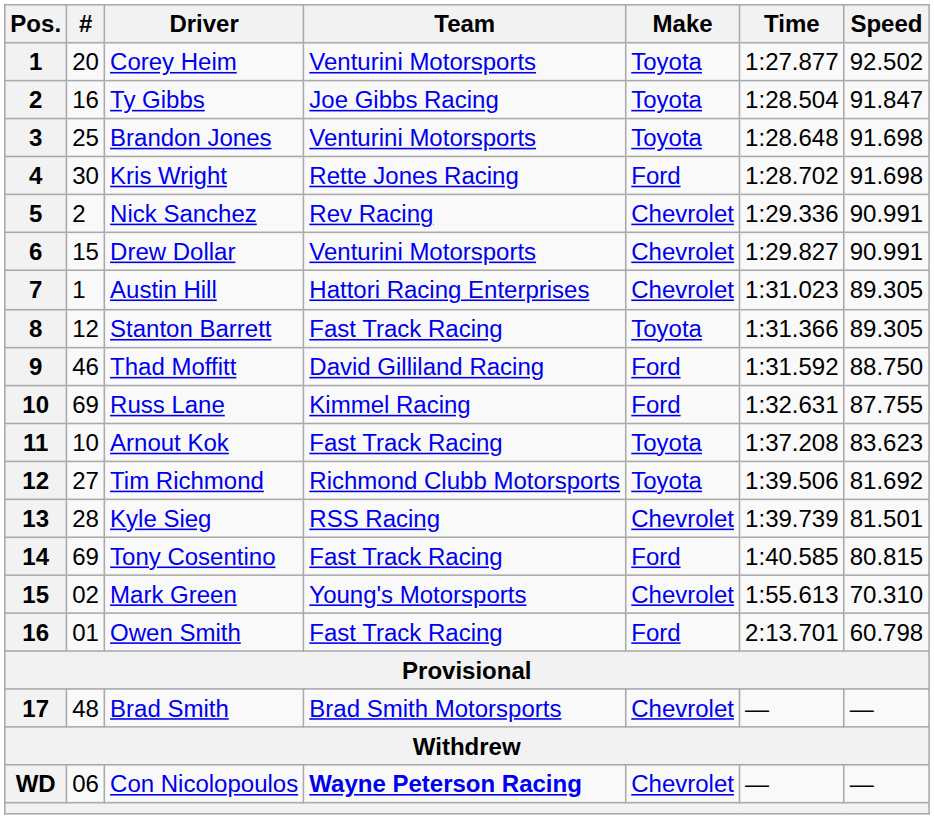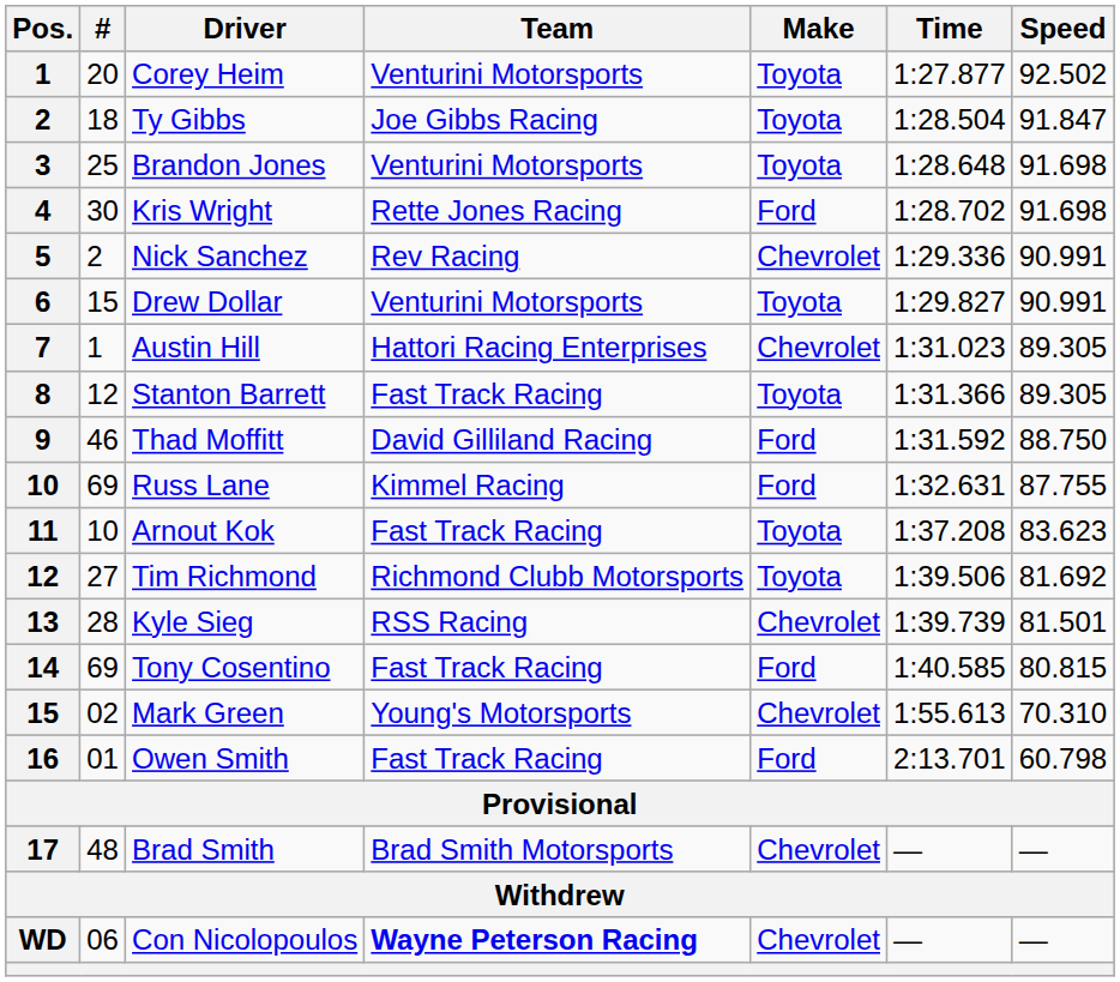 <table class="wikitable" style="font-size:95%">
 <tr>
 <th>Pos.</th>
 <th>#</th>
 <th>Driver</th>
 <th>Team</th>
 <th>Make</th>
 <th>Time</th>
 <th>Speed</th>
 </tr>
 <tr>
 <th>1</th>
 <td>20</td>
 <td><a href='#'>Corey Heim</a></td>
 <td><a href='#'>Venturini Motorsports</a></td>
 <td><a href='#'>Toyota</a></td>
 <td>1:27.877</td>
 <td>92.502</td>
 </tr>
 <tr>
 <th>2</th>
-<td>16</td>
+<td>18</td>
 <td><a href='#'>Ty Gibbs</a></td>
 <td><a href='#'>Joe Gibbs Racing</a></td>
 <td><a href='#'>Toyota</a></td>
 <td>1:28.504</td>
 <td>91.847</td>
 </tr>
 <tr>
 <th>3</th>
 <td>25</td>
 <td><a href='#'>Brandon Jones</a></td>
 <td><a href='#'>Venturini Motorsports</a></td>
 <td><a href='#'>Toyota</a></td>
 <td>1:28.648</td>
 <td>91.698</td>
 </tr>
 <tr>
 <th>4</th>
 <td>30</td>
 <td><a href='#'>Kris Wright</a></td>
 <td><a href='#'>Rette Jones Racing</a></td>
 <td><a href='#'>Ford</a></td>
 <td>1:28.702</td>
 <td>91.698</td>
 </tr>
 <tr>
 <th>5</th>
 <td>2</td>
 <td><a href='#'>Nick Sanchez</a></td>
 <td><a href='#'>Rev Racing</a></td>
 <td><a href='#'>Chevrolet</a></td>
 <td>1:29.336</td>
 <td>90.991</td>
 </tr>
 <tr>
 <th>6</th>
 <td>15</td>
 <td><a href='#'>Drew Dollar</a></td>
 <td><a href='#'>Venturini Motorsports</a></td>
-<td><a href='#'>Chevrolet</a></td>
+<td><a href='#'>Toyota</a></td>
 <td>1:29.827</td>
 <td>90.991</td>
 </tr>
 <tr>
 <th>7</th>
 <td>1</td>
 <td><a href='#'>Austin Hill</a></td>
 <td><a href='#'>Hattori Racing Enterprises</a></td>
 <td><a href='#'>Chevrolet</a></td>
 <td>1:31.023</td>
 <td>89.305</td>
 </tr>
 <tr>
 <th>8</th>
 <td>12</td>
 <td><a href='#'>Stanton Barrett</a></td>
 <td><a href='#'>Fast Track Racing</a></td>
 <td><a href='#'>Toyota</a></td>
 <td>1:31.366</td>
 <td>89.305</td>
 </tr>
 <tr>
 <th>9</th>
 <td>46</td>
 <td><a href='#'>Thad Moffitt</a></td>
 <td><a href='#'>David Gilliland Racing</a></td>
 <td><a href='#'>Ford</a></td>
 <td>1:31.592</td>
 <td>88.750</td>
 </tr>
 <tr>
 <th>10</th>
 <td>69</td>
 <td><a href='#'>Russ Lane</a></td>
 <td><a href='#'>Kimmel Racing</a></td>
 <td><a href='#'>Ford</a></td>
 <td>1:32.631</td>
 <td>87.755</td>
 </tr>
 <tr>
 <th>11</th>
 <td>10</td>
 <td><a href='#'>Arnout Kok</a></td>
 <td><a href='#'>Fast Track Racing</a></td>
 <td><a href='#'>Toyota</a></td>
 <td>1:37.208</td>
 <td>83.623</td>
 </tr>
 <tr>
 <th>12</th>
 <td>27</td>
 <td><a href='#'>Tim Richmond</a></td>
 <td><a href='#'>Richmond Clubb Motorsports</a></td>
 <td><a href='#'>Toyota</a></td>
 <td>1:39.506</td>
 <td>81.692</td>
 </tr>
 <tr>
 <th>13</th>
 <td>28</td>
 <td><a href='#'>Kyle Sieg</a></td>
 <td><a href='#'>RSS Racing</a></td>
 <td><a href='#'>Chevrolet</a></td>
 <td>1:39.739</td>
 <td>81.501</td>
 </tr>
 <tr>
 <th>14</th>
 <td>69</td>
 <td><a href='#'>Tony Cosentino</a></td>
 <td><a href='#'>Fast Track Racing</a></td>
 <td><a href='#'>Ford</a></td>
 <td>1:40.585</td>
 <td>80.815</td>
 </tr>
 <tr>
 <th>15</th>
 <td>02</td>
 <td><a href='#'>Mark Green</a></td>
 <td><a href='#'>Young's Motorsports</a></td>
 <td><a href='#'>Chevrolet</a></td>
 <td>1:55.613</td>
 <td>70.310</td>
 </tr>
 <tr>
 <th>16</th>
 <td>01</td>
 <td><a href='#'>Owen Smith</a></td>
 <td><a href='#'>Fast Track Racing</a></td>
 <td><a href='#'>Ford</a></td>
 <td>2:13.701</td>
 <td>60.798</td>
 </tr>
 <tr>
 <th colspan="7">Provisional</th>
 </tr>
 <tr>
 <th>17</th>
 <td>48</td>
 <td><a href='#'>Brad Smith</a></td>
 <td><a href='#'>Brad Smith Motorsports</a></td>
 <td><a href='#'>Chevrolet</a></td>
 <td>—</td>
 <td>—</td>
 </tr>
 <tr>
 <th colspan="7">Withdrew</th>
 </tr>
 <tr>
 <th>WD</th>
 <td>06</td>
 <td><a href='#'>Con Nicolopoulos</a></td>
 <td><strong><a href='#'>Wayne Peterson Racing</a></strong></td>
 <td><a href='#'>Chevrolet</a></td>
 <td>—</td>
 <td>—</td>
 </tr>
 <tr>
 <th colspan="7"></th>
 </tr>
 </table>
